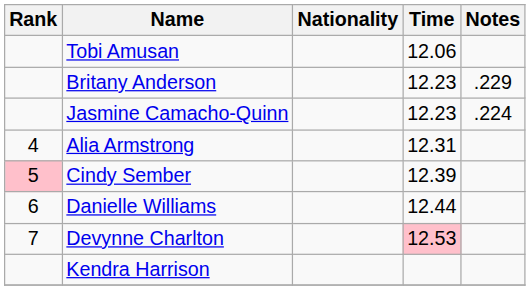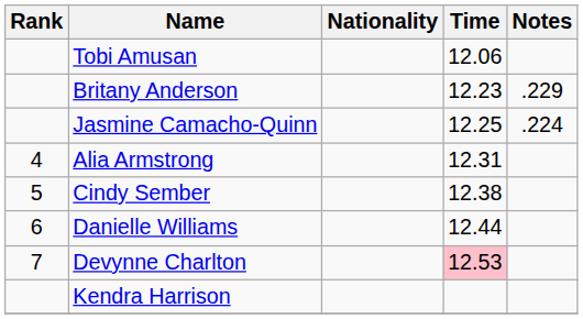 <table class="wikitable sortable" style="text-align:center">
 <tr>
 <th>Rank</th>
 <th>Name</th>
 <th>Nationality</th>
 <th>Time</th>
 <th>Notes</th>
 </tr>
 <tr>
 <td></td>
 <td align=left><a href='#'>Tobi Amusan</a></td>
 <td align=left></td>
 <td>12.06</td>
 <td></td>
 </tr>
 <tr>
 <td></td>
 <td align=left><a href='#'>Britany Anderson</a></td>
 <td align=left></td>
 <td>12.23</td>
 <td>.229</td>
 </tr>
 <tr>
 <td></td>
 <td align=left><a href='#'>Jasmine Camacho-Quinn</a></td>
 <td align=left></td>
-<td>12.23</td>
+<td>12.25</td>
 <td>.224</td>
 </tr>
 <tr>
 <td>4</td>
 <td align=left><a href='#'>Alia Armstrong</a></td>
 <td align=left></td>
 <td>12.31</td>
 <td></td>
 </tr>
 <tr>
-<td style="background: pink;">5</td>
+<td>5</td>
 <td align=left><a href='#'>Cindy Sember</a></td>
 <td align=left></td>
-<td>12.39</td>
+<td>12.38</td>
 <td></td>
 </tr>
 <tr>
 <td>6</td>
 <td align=left><a href='#'>Danielle Williams</a></td>
 <td align=left></td>
 <td>12.44</td>
 <td></td>
 </tr>
 <tr>
 <td>7</td>
 <td align=left><a href='#'>Devynne Charlton</a></td>
 <td align=left></td>
 <td style="background: pink;">12.53</td>
 <td></td>
 </tr>
 <tr>
 <td></td>
 <td align=left><a href='#'>Kendra Harrison</a></td>
 <td align=left></td>
 <td></td>
 <td></td>
 </tr>
 <tr>
 </tr>
 </table>
